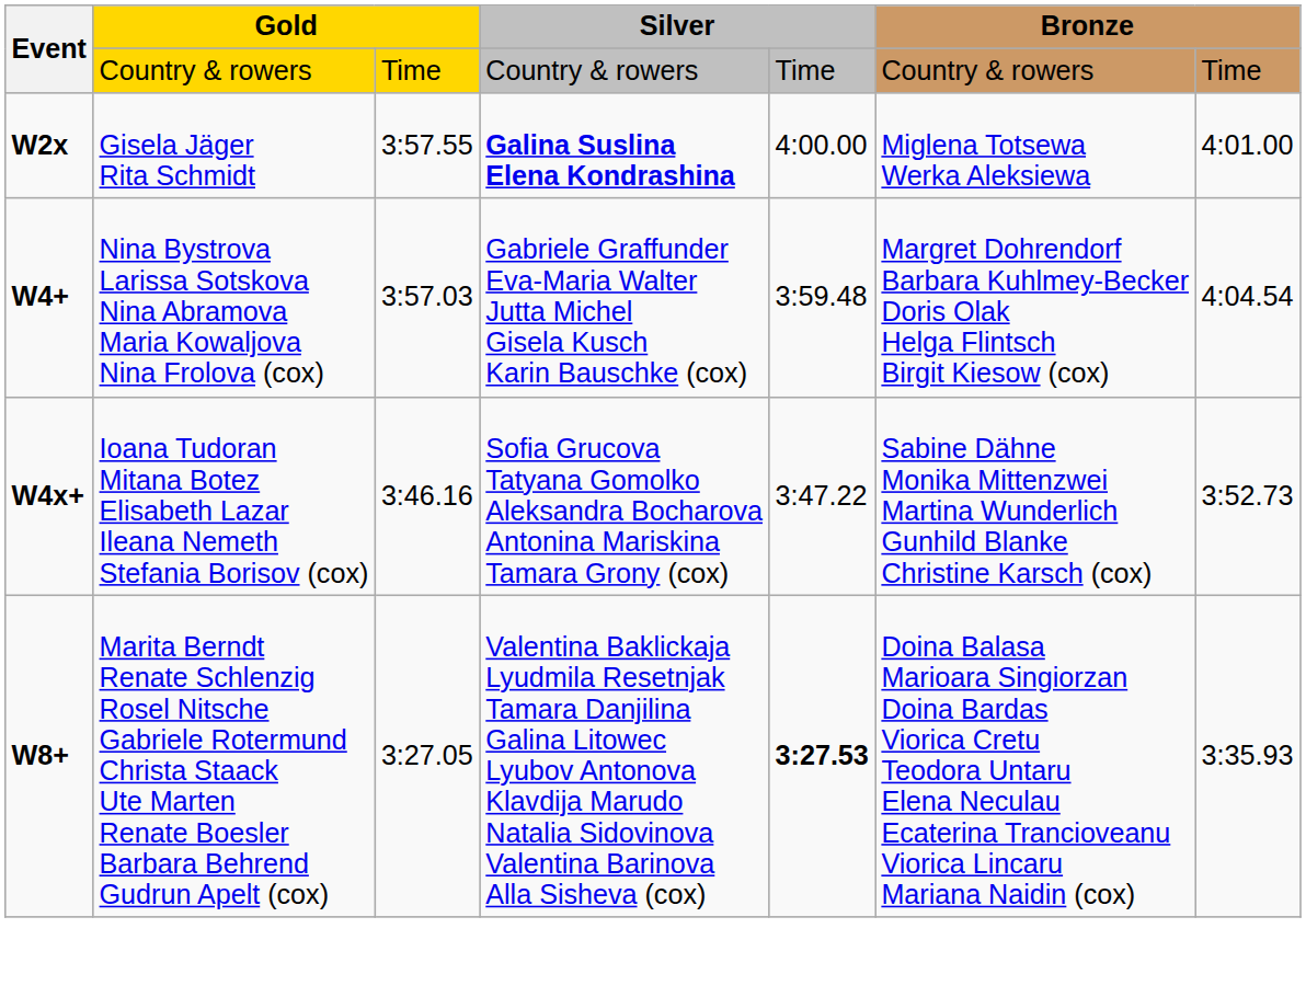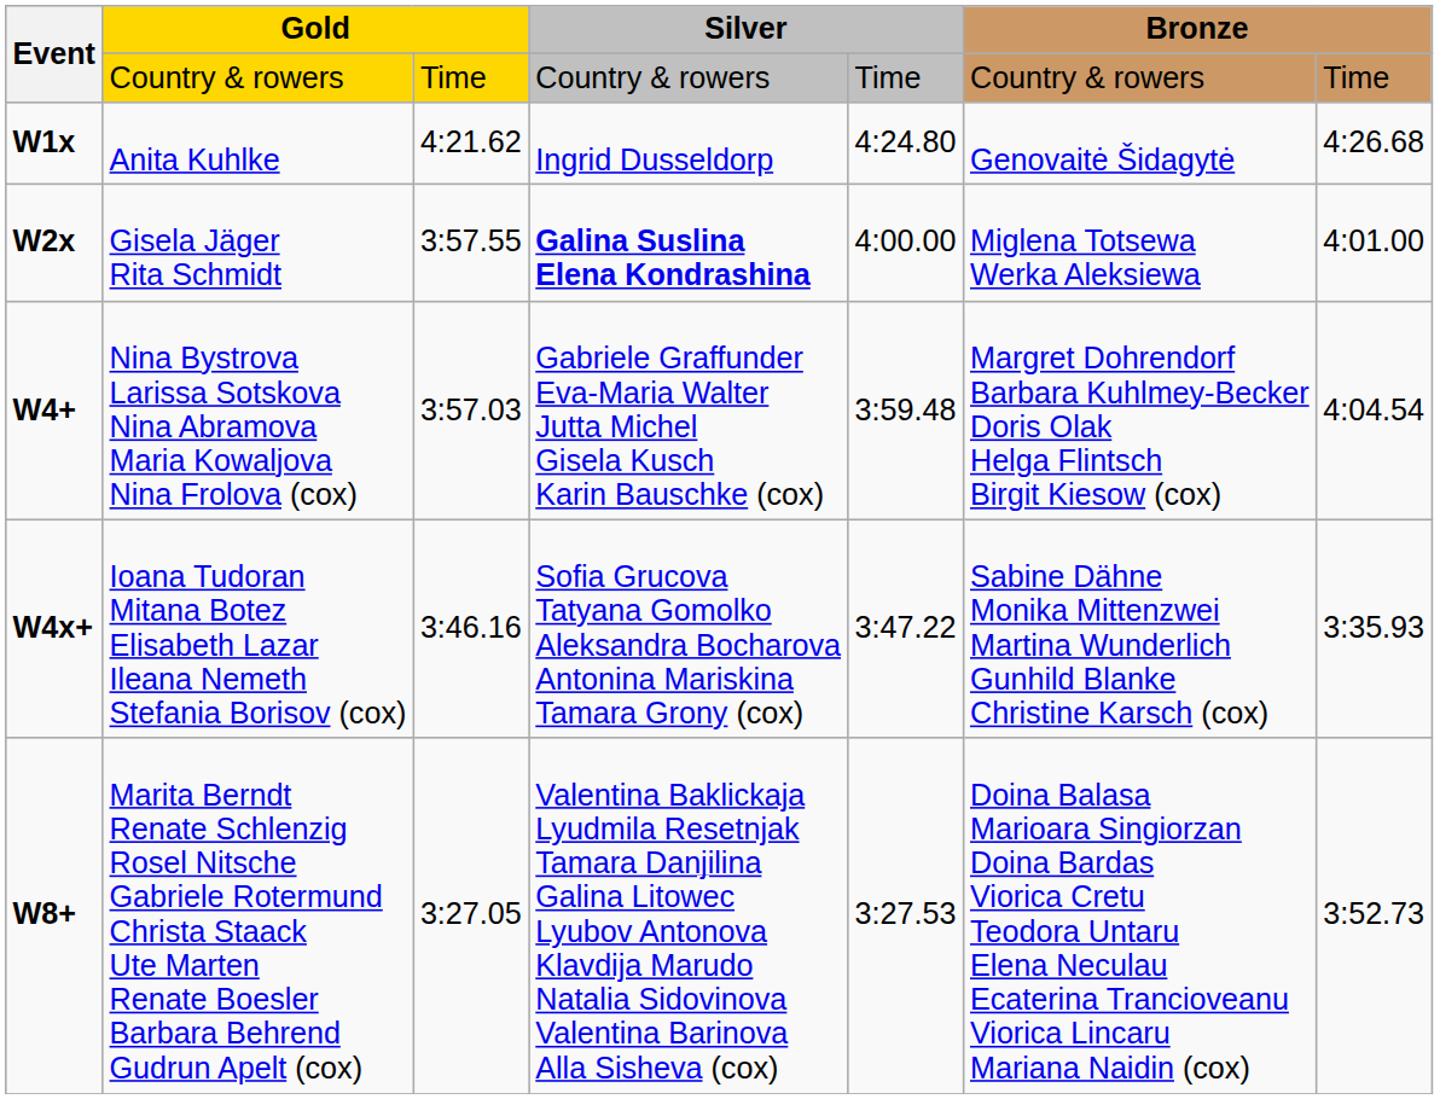 <table class="wikitable">
 <tr>
 <th rowspan="2">Event</th>
 <th colspan="2" style="background:gold;">Gold</th>
 <th colspan="2" style="background:silver;">Silver</th>
 <th colspan="2" style="background:#c96;">Bronze</th>
 </tr>
 <tr>
 <td style="background:gold;">Country & rowers</td>
 <td style="background:gold;">Time</td>
 <td style="background:silver;">Country & rowers</td>
 <td style="background:silver;">Time</td>
 <td style="background:#c96;">Country & rowers</td>
 <td style="background:#c96;">Time</td>
+</tr>
+<tr>
+<td><strong>W1x</strong></td>
+<td> <br> <a href='#'>Anita Kuhlke</a></td>
+<td>4:21.62</td>
+<td> <br> <a href='#'>Ingrid Dusseldorp</a></td>
+<td>4:24.80</td>
+<td> <br> <a href='#'>Genovaitė Šidagytė</a></td>
+<td>4:26.68</td>
 </tr>
 <tr>
 <td><strong>W2x</strong></td>
 <td> <br> <a href='#'>Gisela Jäger</a> <br> <a href='#'>Rita Schmidt</a></td>
 <td>3:57.55</td>
 <td><strong> <br> <a href='#'>Galina Suslina</a> <br> <a href='#'>Elena Kondrashina</a></strong></td>
 <td>4:00.00</td>
 <td> <br> <a href='#'>Miglena Totsewa</a> <br> <a href='#'>Werka Aleksiewa</a></td>
 <td>4:01.00</td>
 </tr>
 <tr>
 <td><strong> W4+</strong></td>
 <td> <br> <a href='#'>Nina Bystrova</a> <br> <a href='#'>Larissa Sotskova</a> <br> <a href='#'>Nina Abramova</a> <br> <a href='#'>Maria Kowaljova</a> <br> <a href='#'>Nina Frolova</a> (cox)</td>
 <td>3:57.03</td>
 <td> <br> <a href='#'>Gabriele Graffunder</a> <br> <a href='#'>Eva-Maria Walter</a> <br> <a href='#'>Jutta Michel</a> <br> <a href='#'>Gisela Kusch</a> <br> <a href='#'>Karin Bauschke</a> (cox)</td>
 <td>3:59.48</td>
 <td> <br> <a href='#'>Margret Dohrendorf</a> <br> <a href='#'>Barbara Kuhlmey-Becker</a> <br> <a href='#'>Doris Olak</a> <br> <a href='#'>Helga Flintsch</a> <br> <a href='#'>Birgit Kiesow</a> (cox)</td>
 <td>4:04.54</td>
 </tr>
 <tr>
 <td><strong>W4x+</strong></td>
 <td> <br> <a href='#'>Ioana Tudoran</a> <br> <a href='#'>Mitana Botez</a> <br> <a href='#'>Elisabeth Lazar</a> <br> <a href='#'>Ileana Nemeth</a> <br> <a href='#'>Stefania Borisov</a> (cox)</td>
 <td>3:46.16</td>
 <td> <br> <a href='#'>Sofia Grucova</a> <br> <a href='#'>Tatyana Gomolko</a> <br> <a href='#'>Aleksandra Bocharova</a> <br> <a href='#'>Antonina Mariskina</a> <br> <a href='#'>Tamara Grony</a> (cox)</td>
 <td>3:47.22</td>
 <td> <br> <a href='#'>Sabine Dähne</a> <br> <a href='#'>Monika Mittenzwei</a> <br> <a href='#'>Martina Wunderlich</a> <br> <a href='#'>Gunhild Blanke</a> <br> <a href='#'>Christine Karsch</a> (cox)</td>
-<td>3:52.73</td>
+<td>3:35.93</td>
 </tr>
 <tr>
 <td><strong>W8+</strong></td>
 <td> <br> <a href='#'>Marita Berndt</a> <br> <a href='#'>Renate Schlenzig</a> <br> <a href='#'>Rosel Nitsche</a> <br> <a href='#'>Gabriele Rotermund</a> <br> <a href='#'>Christa Staack</a> <br> <a href='#'>Ute Marten</a> <br> <a href='#'>Renate Boesler</a> <br> <a href='#'>Barbara Behrend</a> <br> <a href='#'>Gudrun Apelt</a> (cox)</td>
 <td>3:27.05</td>
 <td> <br> <a href='#'>Valentina Baklickaja</a> <br> <a href='#'>Lyudmila Resetnjak</a> <br> <a href='#'>Tamara Danjilina</a> <br> <a href='#'>Galina Litowec</a> <br> <a href='#'>Lyubov Antonova</a> <br> <a href='#'>Klavdija Marudo</a> <br> <a href='#'>Natalia Sidovinova</a> <br> <a href='#'>Valentina Barinova</a> <br> <a href='#'>Alla Sisheva</a> (cox)</td>
-<td><strong>3:27.53</strong></td>
+<td>3:27.53</td>
 <td> <br> <a href='#'>Doina Balasa</a> <br> <a href='#'>Marioara Singiorzan</a> <br> <a href='#'>Doina Bardas</a> <br> <a href='#'>Viorica Cretu</a> <br> <a href='#'>Teodora Untaru</a> <br> <a href='#'>Elena Neculau</a> <br> <a href='#'>Ecaterina Trancioveanu</a> <br> <a href='#'>Viorica Lincaru</a> <br> <a href='#'>Mariana Naidin</a> (cox)</td>
-<td>3:35.93</td>
+<td>3:52.73</td>
 </tr>
 </table>
